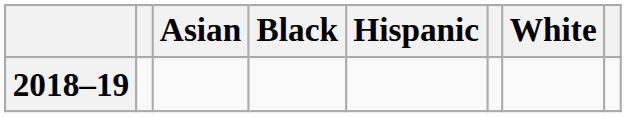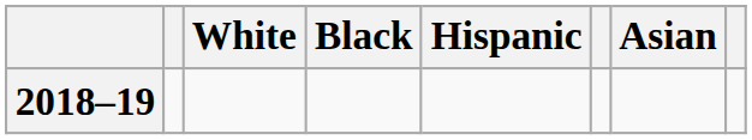 <table class="wikitable" style=text-align:center>
 <tr>
 <th scope="col"></th>
 <th scope="col"></th>
-<th scope="col">Asian</th>
+<th scope="col">White</th>
 <th scope="col">Black</th>
 <th scope="col">Hispanic</th>
 <th scope="col"></th>
-<th scope="col">White</th>
+<th scope="col">Asian</th>
 <th scope="col"></th>
 </tr>
 <tr>
 <th>2018–19</th>
 <td> </td>
 <td> </td>
 <td> </td>
 <td> </td>
 <td> </td>
 <td> </td>
 <td> </td>
 </tr>
 </table>
